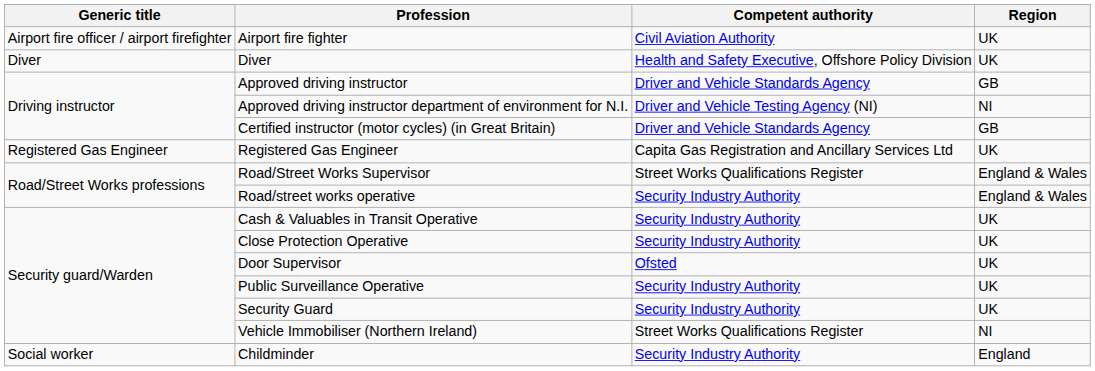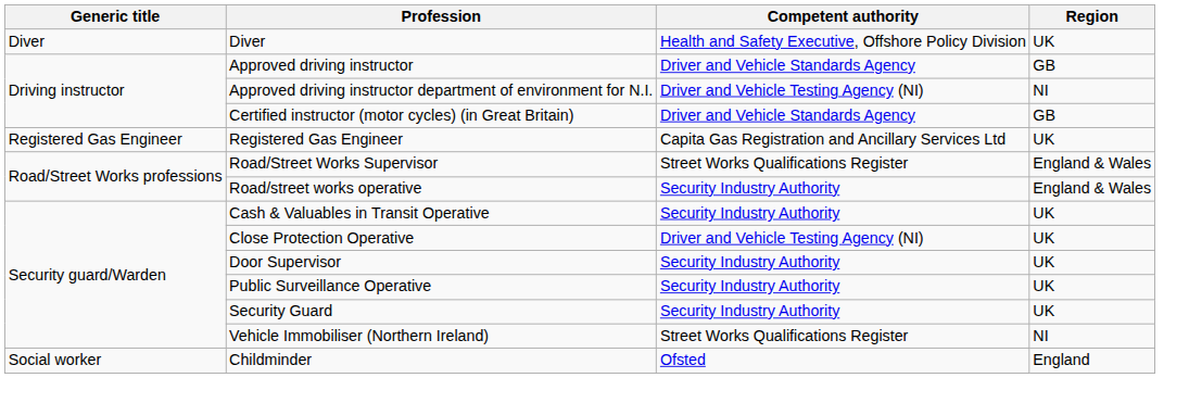 <table class= wikitable>
 <tr>
 <th>Generic title</th>
 <th>Profession</th>
 <th>Competent authority</th>
 <th>Region</th>
-</tr>
-<tr>
-<td>Airport fire officer / airport firefighter</td>
-<td>Airport fire fighter</td>
-<td><a href='#'>Civil Aviation Authority</a></td>
-<td>UK</td>
 </tr>
 <tr>
 <td>Diver</td>
 <td>Diver</td>
 <td><a href='#'>Health and Safety Executive</a>, Offshore Policy Division</td>
 <td>UK</td>
 </tr>
 <tr>
 <td rowspan=3>Driving instructor</td>
 <td>Approved driving instructor</td>
 <td><a href='#'>Driver and Vehicle Standards Agency</a></td>
 <td>GB</td>
 </tr>
 <tr>
 <td>Approved driving instructor department of environment for N.I.</td>
 <td><a href='#'>Driver and Vehicle Testing Agency</a> (NI)</td>
 <td>NI</td>
 </tr>
 <tr>
 <td>Certified instructor (motor cycles) (in Great Britain)</td>
 <td><a href='#'>Driver and Vehicle Standards Agency</a></td>
 <td>GB</td>
 </tr>
 <tr>
 <td>Registered Gas Engineer</td>
 <td>Registered Gas Engineer</td>
 <td>Capita Gas Registration and Ancillary Services Ltd</td>
 <td>UK</td>
 </tr>
 <tr>
 <td rowspan=2>Road/Street Works professions</td>
 <td>Road/Street Works Supervisor</td>
 <td>Street Works Qualifications Register</td>
 <td>England & Wales</td>
 </tr>
 <tr>
 <td>Road/street works operative</td>
 <td><a href='#'>Security Industry Authority</a></td>
 <td>England & Wales</td>
 </tr>
 <tr>
 <td rowspan=6>Security guard/Warden</td>
 <td>Cash & Valuables in Transit Operative</td>
 <td><a href='#'>Security Industry Authority</a></td>
 <td>UK</td>
 </tr>
 <tr>
 <td>Close Protection Operative</td>
-<td><a href='#'>Security Industry Authority</a></td>
+<td><a href='#'>Driver and Vehicle Testing Agency</a> (NI)</td>
 <td>UK</td>
 </tr>
 <tr>
 <td>Door Supervisor</td>
-<td><a href='#'>Ofsted</a></td>
+<td><a href='#'>Security Industry Authority</a></td>
 <td>UK</td>
 </tr>
 <tr>
 <td>Public Surveillance Operative</td>
 <td><a href='#'>Security Industry Authority</a></td>
 <td>UK</td>
 </tr>
 <tr>
 <td>Security Guard</td>
 <td><a href='#'>Security Industry Authority</a></td>
 <td>UK</td>
 </tr>
 <tr>
 <td>Vehicle Immobiliser (Northern Ireland)</td>
 <td>Street Works Qualifications Register</td>
 <td>NI</td>
 </tr>
 <tr>
 <td>Social worker</td>
 <td>Childminder</td>
-<td><a href='#'>Security Industry Authority</a></td>
+<td><a href='#'>Ofsted</a></td>
 <td>England</td>
 </tr>
 </table>
